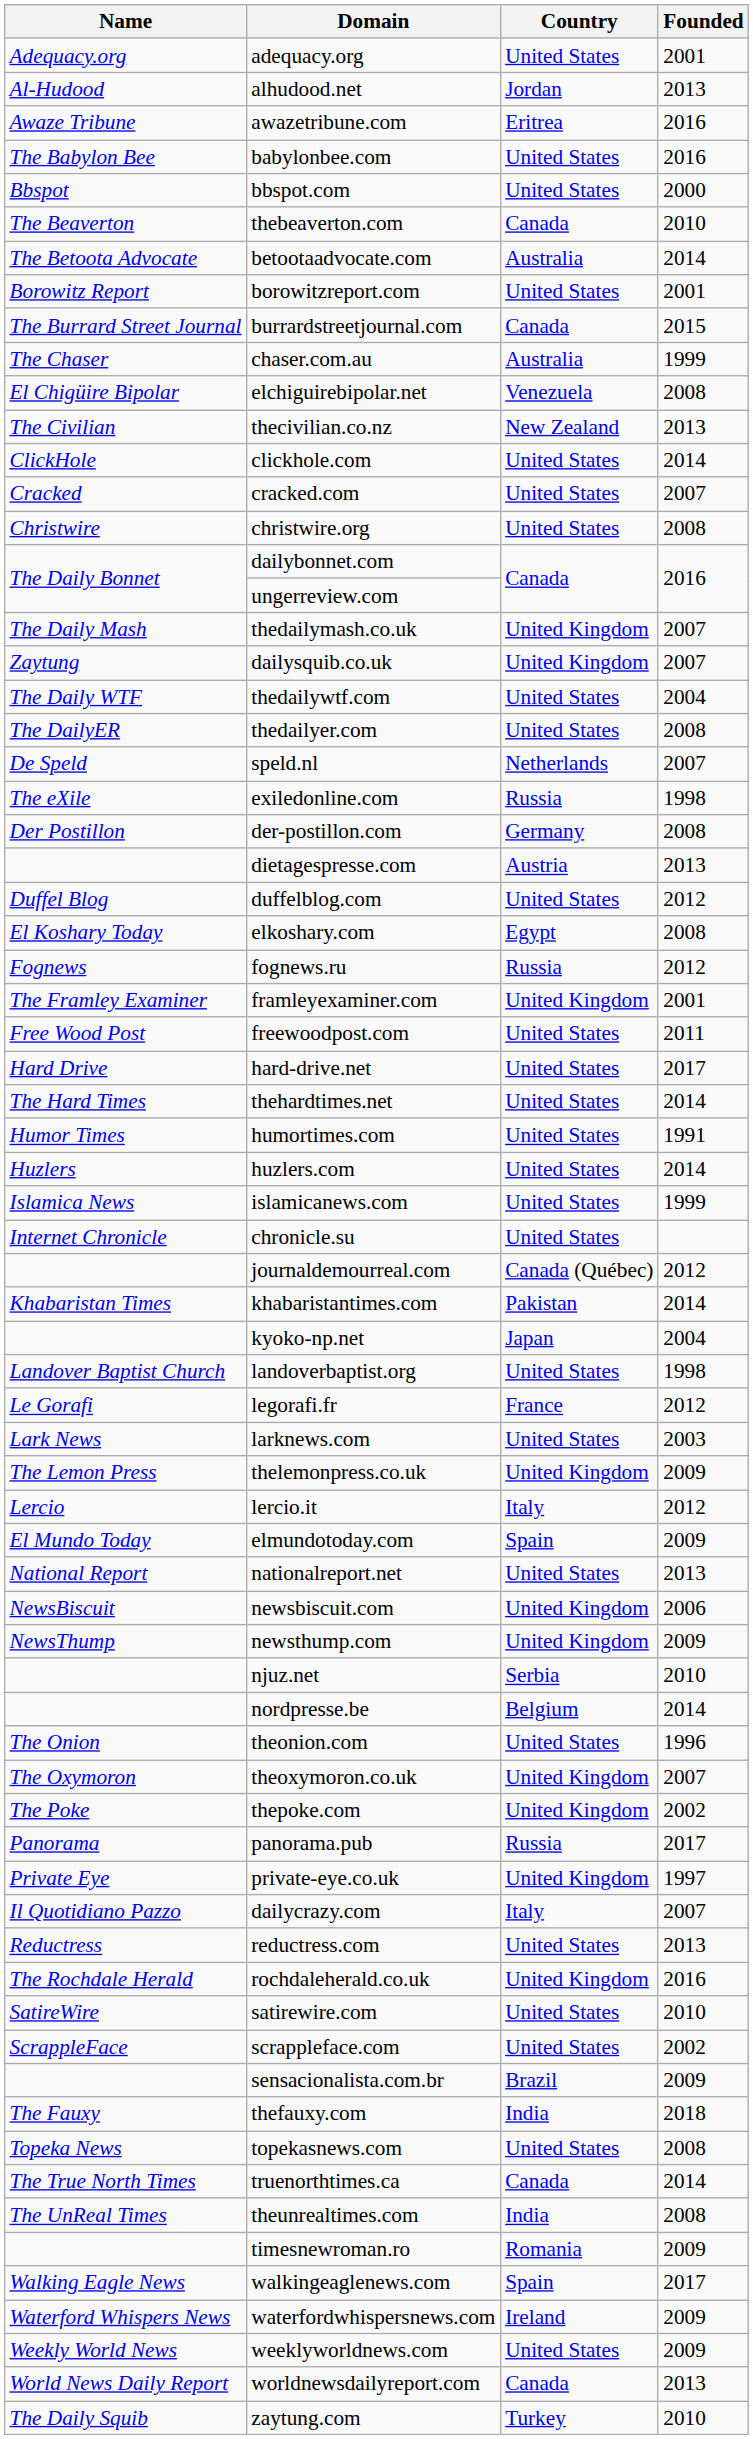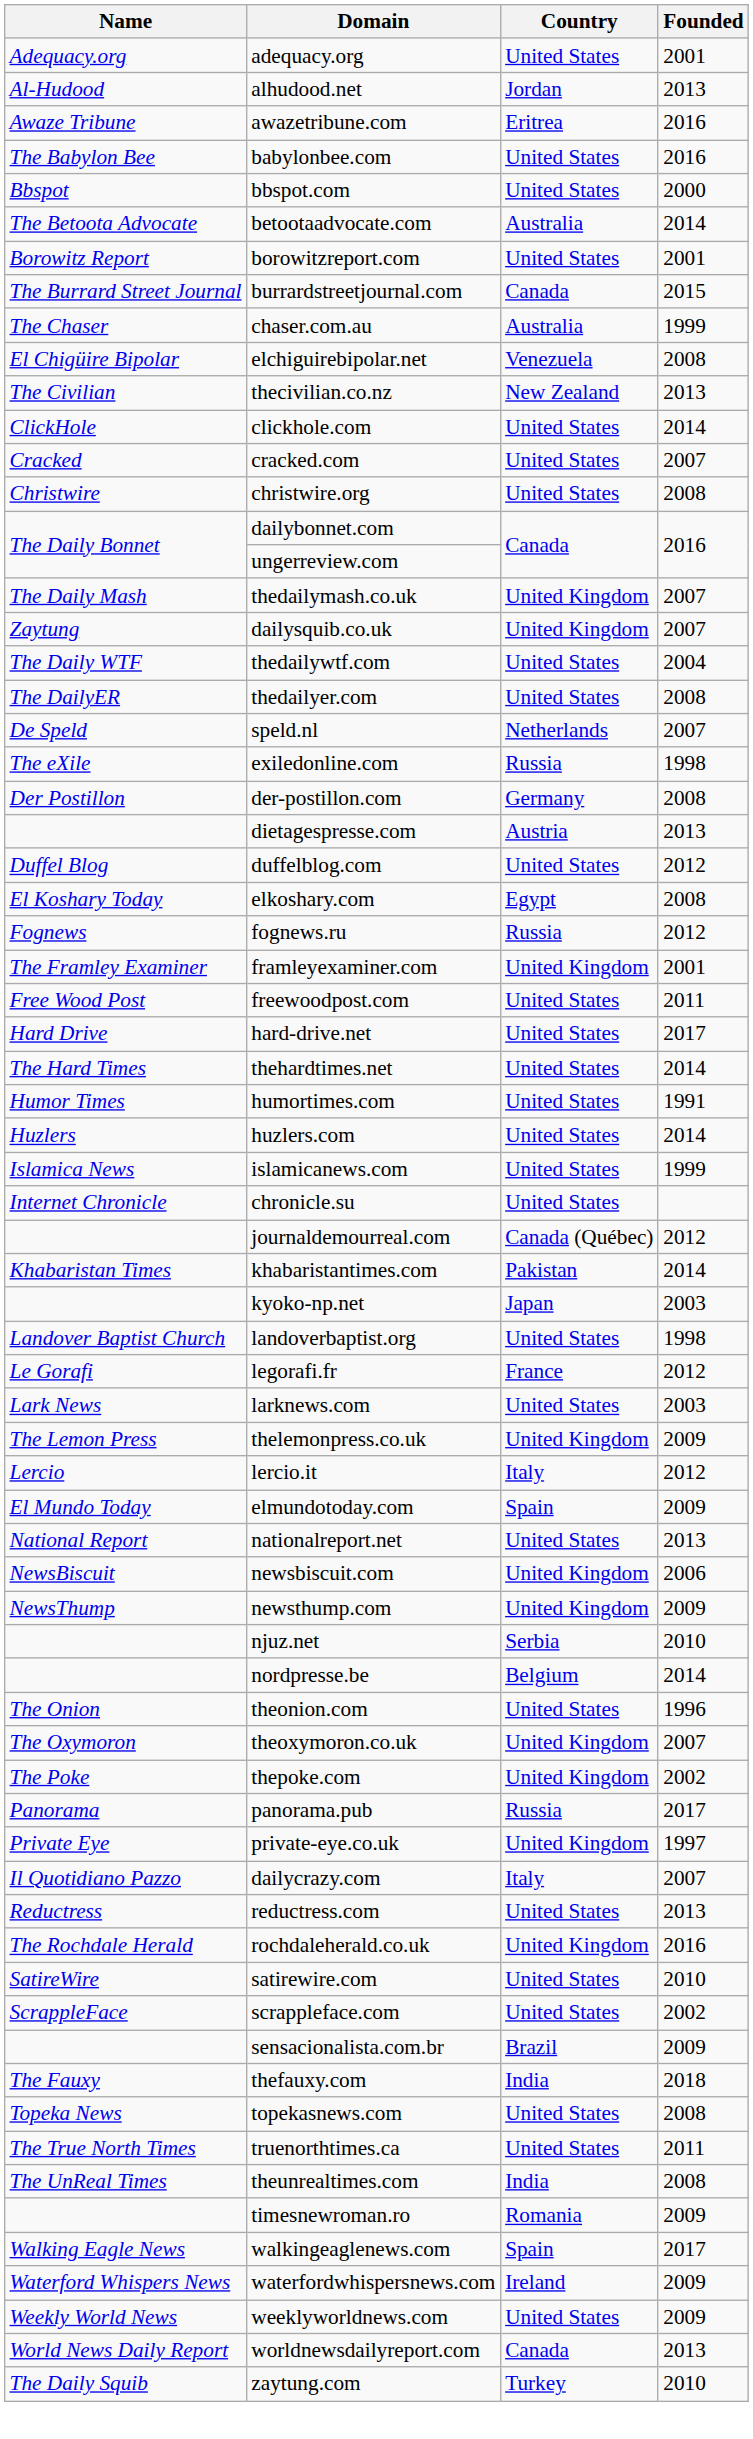 <table class="wikitable sortable" >
 <tr>
 <th>Name</th>
 <th>Domain</th>
 <th>Country</th>
 <th>Founded</th>
 </tr>
 <tr>
 <td><em><a href='#'>Adequacy.org</a></em></td>
 <td>adequacy.org</td>
 <td><a href='#'>United States</a></td>
 <td>2001</td>
 </tr>
 <tr>
 <td><em><a href='#'>Al-Hudood</a></em></td>
 <td>alhudood.net</td>
 <td><a href='#'>Jordan</a></td>
 <td>2013</td>
 </tr>
 <tr>
 <td><em><a href='#'>Awaze Tribune</a></em></td>
 <td>awazetribune.com</td>
 <td><a href='#'>Eritrea</a></td>
 <td>2016</td>
 </tr>
 <tr>
 <td><em><a href='#'>The Babylon Bee</a></em></td>
 <td>babylonbee.com</td>
 <td><a href='#'>United States</a></td>
 <td>2016</td>
 </tr>
 <tr>
 <td><em><a href='#'>Bbspot</a></em></td>
 <td>bbspot.com</td>
 <td><a href='#'>United States</a></td>
 <td>2000</td>
-</tr>
-<tr>
-<td><em><a href='#'>The Beaverton</a></em></td>
-<td>thebeaverton.com</td>
-<td><a href='#'>Canada</a></td>
-<td>2010</td>
 </tr>
 <tr>
 <td><em><a href='#'>The Betoota Advocate</a></em></td>
 <td>betootaadvocate.com</td>
 <td><a href='#'>Australia</a></td>
 <td>2014</td>
 </tr>
 <tr>
 <td><em><a href='#'>Borowitz Report</a></em></td>
 <td>borowitzreport.com</td>
 <td><a href='#'>United States</a></td>
 <td>2001</td>
 </tr>
 <tr>
 <td><em><a href='#'>The Burrard Street Journal</a></em></td>
 <td>burrardstreetjournal.com</td>
 <td><a href='#'>Canada</a></td>
 <td>2015</td>
 </tr>
 <tr>
 <td><em><a href='#'>The Chaser</a></em></td>
 <td>chaser.com.au</td>
 <td><a href='#'>Australia</a></td>
 <td>1999</td>
 </tr>
 <tr>
 <td><em><a href='#'>El Chigüire Bipolar</a></em></td>
 <td>elchiguirebipolar.net</td>
 <td><a href='#'>Venezuela</a></td>
 <td>2008</td>
 </tr>
 <tr>
 <td><em><a href='#'>The Civilian</a></em></td>
 <td>thecivilian.co.nz</td>
 <td><a href='#'>New Zealand</a></td>
 <td>2013</td>
 </tr>
 <tr>
 <td><em><a href='#'>ClickHole</a></em></td>
 <td>clickhole.com</td>
 <td><a href='#'>United States</a></td>
 <td>2014</td>
 </tr>
 <tr>
 <td><em><a href='#'>Cracked</a></em></td>
 <td>cracked.com</td>
 <td><a href='#'>United States</a></td>
 <td>2007</td>
 </tr>
 <tr>
 <td><em><a href='#'>Christwire</a></em></td>
 <td>christwire.org</td>
 <td><a href='#'>United States</a></td>
 <td>2008</td>
 </tr>
 <tr>
 <td rowspan="2"><em><a href='#'>The Daily Bonnet</a></em></td>
 <td>dailybonnet.com</td>
 <td rowspan="2"><a href='#'>Canada</a></td>
 <td rowspan="2">2016</td>
 </tr>
 <tr>
 <td>ungerreview.com</td>
 </tr>
 <tr>
 <td><em><a href='#'>The Daily Mash</a></em></td>
 <td>thedailymash.co.uk</td>
 <td><a href='#'>United Kingdom</a></td>
 <td>2007</td>
 </tr>
 <tr>
 <td><em><a href='#'>Zaytung</a></em></td>
 <td>dailysquib.co.uk</td>
 <td><a href='#'>United Kingdom</a></td>
 <td>2007</td>
 </tr>
 <tr>
 <td><em><a href='#'>The Daily WTF</a></em></td>
 <td>thedailywtf.com</td>
 <td><a href='#'>United States</a></td>
 <td>2004</td>
 </tr>
 <tr>
 <td><em><a href='#'>The DailyER</a></em></td>
 <td>thedailyer.com</td>
 <td><a href='#'>United States</a></td>
 <td>2008</td>
 </tr>
 <tr>
 <td><em><a href='#'>De Speld</a></em></td>
 <td>speld.nl</td>
 <td><a href='#'>Netherlands</a></td>
 <td>2007</td>
 </tr>
 <tr>
 <td><em><a href='#'>The eXile</a></em></td>
 <td>exiledonline.com</td>
 <td><a href='#'>Russia</a></td>
 <td>1998</td>
 </tr>
 <tr>
 <td><em><a href='#'>Der Postillon</a></em></td>
 <td>der-postillon.com</td>
 <td><a href='#'>Germany</a></td>
 <td>2008</td>
 </tr>
 <tr>
 <td></td>
 <td>dietagespresse.com</td>
 <td><a href='#'>Austria</a></td>
 <td>2013</td>
 </tr>
 <tr>
 <td><em><a href='#'>Duffel Blog</a></em></td>
 <td>duffelblog.com</td>
 <td><a href='#'>United States</a></td>
 <td>2012</td>
 </tr>
 <tr>
 <td><em><a href='#'>El Koshary Today</a></em></td>
 <td>elkoshary.com</td>
 <td><a href='#'>Egypt</a></td>
 <td>2008</td>
 </tr>
 <tr>
 <td><em><a href='#'>Fognews</a></em></td>
 <td>fognews.ru</td>
 <td><a href='#'>Russia</a></td>
 <td>2012</td>
 </tr>
 <tr>
 <td><em><a href='#'>The Framley Examiner</a></em></td>
 <td>framleyexaminer.com</td>
 <td><a href='#'>United Kingdom</a></td>
 <td>2001</td>
 </tr>
 <tr>
 <td><em><a href='#'>Free Wood Post</a></em></td>
 <td>freewoodpost.com</td>
 <td><a href='#'>United States</a></td>
 <td>2011</td>
 </tr>
 <tr>
 <td><a href='#'><em>Hard Drive</em></a></td>
 <td>hard-drive.net</td>
 <td><a href='#'>United States</a></td>
 <td>2017</td>
 </tr>
 <tr>
 <td><em><a href='#'>The Hard Times</a></em></td>
 <td>thehardtimes.net</td>
 <td><a href='#'>United States</a></td>
 <td>2014</td>
 </tr>
 <tr>
 <td><em><a href='#'>Humor Times</a></em></td>
 <td>humortimes.com</td>
 <td><a href='#'>United States</a></td>
 <td>1991</td>
 </tr>
 <tr>
 <td><em><a href='#'>Huzlers</a></em></td>
 <td>huzlers.com</td>
 <td><a href='#'>United States</a></td>
 <td>2014</td>
 </tr>
 <tr>
 <td><em><a href='#'>Islamica News</a></em></td>
 <td>islamicanews.com</td>
 <td><a href='#'>United States</a></td>
 <td>1999</td>
 </tr>
 <tr>
 <td><em><a href='#'>Internet Chronicle</a></em></td>
 <td>chronicle.su</td>
 <td><a href='#'>United States</a></td>
 <td></td>
 </tr>
 <tr>
 <td><em></em></td>
 <td>journaldemourreal.com</td>
 <td><a href='#'>Canada</a> (Québec)</td>
 <td>2012</td>
 </tr>
 <tr>
 <td><em><a href='#'>Khabaristan Times</a></em></td>
 <td>khabaristantimes.com</td>
 <td><a href='#'>Pakistan</a></td>
 <td>2014</td>
 </tr>
 <tr>
 <td><em></em></td>
 <td>kyoko-np.net</td>
 <td><a href='#'>Japan</a></td>
-<td>2004</td>
+<td>2003</td>
 </tr>
 <tr>
 <td><em><a href='#'>Landover Baptist Church</a></em></td>
 <td>landoverbaptist.org</td>
 <td><a href='#'>United States</a></td>
 <td>1998</td>
 </tr>
 <tr>
 <td><em><a href='#'>Le Gorafi</a></em></td>
 <td>legorafi.fr</td>
 <td><a href='#'>France</a></td>
 <td>2012</td>
 </tr>
 <tr>
 <td><em><a href='#'>Lark News</a></em></td>
 <td>larknews.com</td>
 <td><a href='#'>United States</a></td>
 <td>2003</td>
 </tr>
 <tr>
 <td><em><a href='#'>The Lemon Press</a></em></td>
 <td>thelemonpress.co.uk</td>
 <td><a href='#'>United Kingdom</a></td>
 <td>2009</td>
 </tr>
 <tr>
 <td><em><a href='#'>Lercio</a></em></td>
 <td>lercio.it</td>
 <td><a href='#'>Italy</a></td>
 <td>2012</td>
 </tr>
 <tr>
 <td><em><a href='#'>El Mundo Today</a></em></td>
 <td>elmundotoday.com</td>
 <td><a href='#'>Spain</a></td>
 <td>2009</td>
 </tr>
 <tr>
 <td><em><a href='#'>National Report</a></em></td>
 <td>nationalreport.net</td>
 <td><a href='#'>United States</a></td>
 <td>2013</td>
 </tr>
 <tr>
 <td><em><a href='#'>NewsBiscuit</a></em></td>
 <td>newsbiscuit.com</td>
 <td><a href='#'>United Kingdom</a></td>
 <td>2006</td>
 </tr>
 <tr>
 <td><em><a href='#'>NewsThump</a></em></td>
 <td>newsthump.com</td>
 <td><a href='#'>United Kingdom</a></td>
 <td>2009</td>
 </tr>
 <tr>
 <td><em></em></td>
 <td>njuz.net</td>
 <td><a href='#'>Serbia</a></td>
 <td>2010</td>
 </tr>
 <tr>
 <td><em></em></td>
 <td>nordpresse.be</td>
 <td><a href='#'>Belgium</a></td>
 <td>2014</td>
 </tr>
 <tr>
 <td><em><a href='#'>The Onion</a></em></td>
 <td>theonion.com</td>
 <td><a href='#'>United States</a></td>
 <td>1996</td>
 </tr>
 <tr>
 <td><em><a href='#'>The Oxymoron</a></em></td>
 <td>theoxymoron.co.uk</td>
 <td><a href='#'>United Kingdom</a></td>
 <td>2007</td>
 </tr>
 <tr>
 <td><em><a href='#'>The Poke</a></em></td>
 <td>thepoke.com</td>
 <td><a href='#'>United Kingdom</a></td>
 <td>2002</td>
 </tr>
 <tr>
 <td><em><a href='#'>Panorama</a></em></td>
 <td>panorama.pub</td>
 <td><a href='#'>Russia</a></td>
 <td>2017</td>
 </tr>
 <tr>
 <td><em><a href='#'>Private Eye</a></em></td>
 <td>private-eye.co.uk</td>
 <td><a href='#'>United Kingdom</a></td>
 <td>1997</td>
 </tr>
 <tr>
 <td><em><a href='#'>Il Quotidiano Pazzo</a></em></td>
 <td>dailycrazy.com</td>
 <td><a href='#'>Italy</a></td>
 <td>2007</td>
 </tr>
 <tr>
 <td><em><a href='#'>Reductress</a></em></td>
 <td>reductress.com</td>
 <td><a href='#'>United States</a></td>
 <td>2013</td>
 </tr>
 <tr>
 <td><em><a href='#'>The Rochdale Herald</a></em></td>
 <td>rochdaleherald.co.uk</td>
 <td><a href='#'>United Kingdom</a></td>
 <td>2016</td>
 </tr>
 <tr>
 <td><em><a href='#'>SatireWire</a></em></td>
 <td>satirewire.com</td>
 <td><a href='#'>United States</a></td>
 <td>2010</td>
 </tr>
 <tr>
 <td><em><a href='#'>ScrappleFace</a></em></td>
 <td>scrappleface.com</td>
 <td><a href='#'>United States</a></td>
 <td>2002</td>
 </tr>
 <tr>
 <td><em></em></td>
 <td>sensacionalista.com.br</td>
 <td><a href='#'>Brazil</a></td>
 <td>2009</td>
 </tr>
 <tr>
 <td><em><a href='#'>The Fauxy</a></em></td>
 <td>thefauxy.com</td>
 <td><a href='#'>India</a></td>
 <td>2018</td>
 </tr>
 <tr>
 <td><em><a href='#'>Topeka News</a></em></td>
 <td>topekasnews.com</td>
 <td><a href='#'>United States</a></td>
 <td>2008</td>
 </tr>
 <tr>
 <td><em><a href='#'>The True North Times</a></em></td>
 <td>truenorthtimes.ca</td>
-<td><a href='#'>Canada</a></td>
-<td>2014</td>
+<td><a href='#'>United States</a></td>
+<td>2011</td>
 </tr>
 <tr>
 <td><em><a href='#'>The UnReal Times</a></em></td>
 <td>theunrealtimes.com</td>
 <td><a href='#'>India</a></td>
 <td>2008</td>
 </tr>
 <tr>
 <td><em></em></td>
 <td>timesnewroman.ro</td>
 <td><a href='#'>Romania</a></td>
 <td>2009</td>
 </tr>
 <tr>
 <td><em><a href='#'>Walking Eagle News</a></em></td>
 <td>walkingeaglenews.com</td>
 <td><a href='#'>Spain</a></td>
 <td>2017</td>
 </tr>
 <tr>
 <td><em><a href='#'>Waterford Whispers News</a></em></td>
 <td>waterfordwhispersnews.com</td>
 <td><a href='#'>Ireland</a></td>
 <td>2009</td>
 </tr>
 <tr>
 <td><em><a href='#'>Weekly World News</a></em></td>
 <td>weeklyworldnews.com</td>
 <td><a href='#'>United States</a></td>
 <td>2009</td>
 </tr>
 <tr>
 <td><em><a href='#'>World News Daily Report</a></em></td>
 <td>worldnewsdailyreport.com</td>
 <td><a href='#'>Canada</a></td>
 <td>2013</td>
 </tr>
 <tr>
 <td><em><a href='#'>The Daily Squib</a></em></td>
 <td>zaytung.com</td>
 <td><a href='#'>Turkey</a></td>
 <td>2010</td>
 </tr>
 </table>
